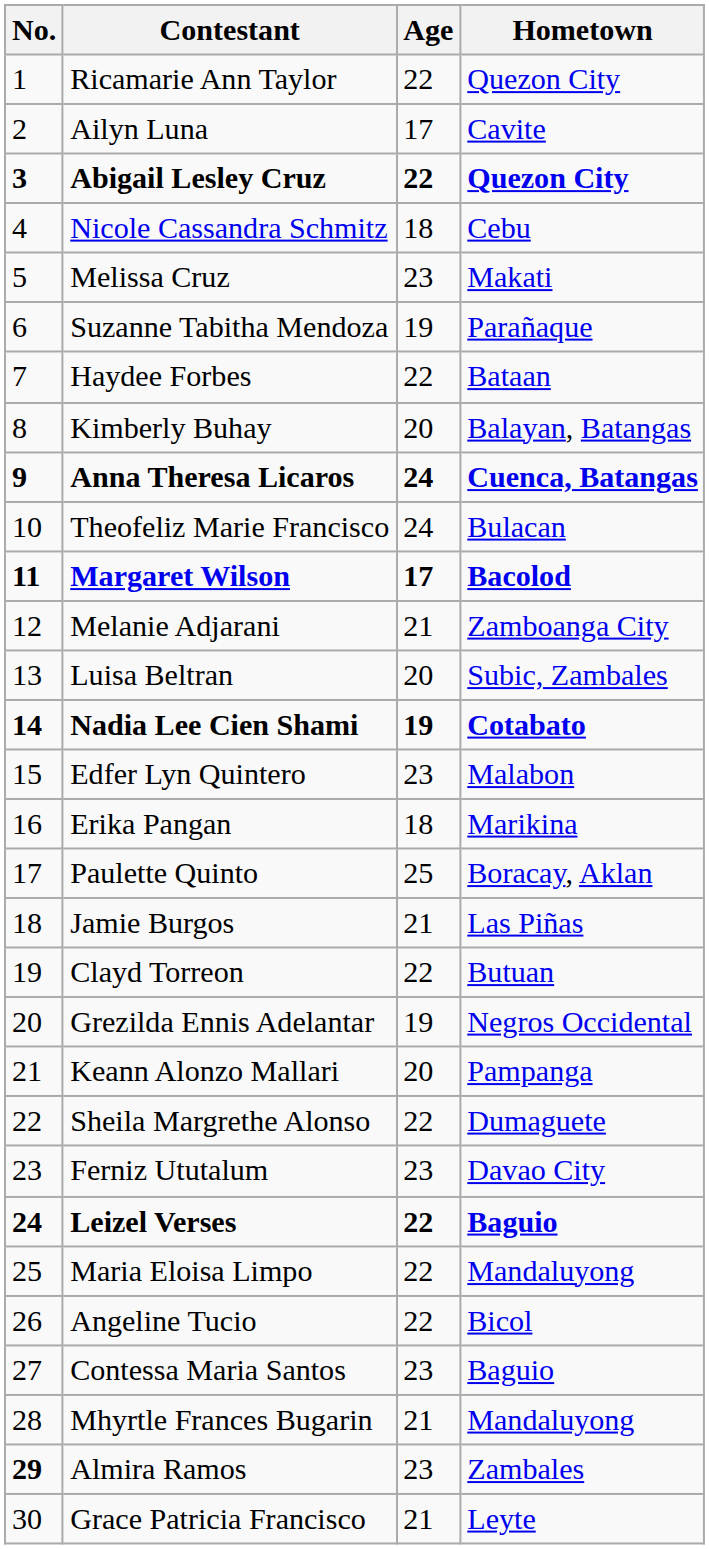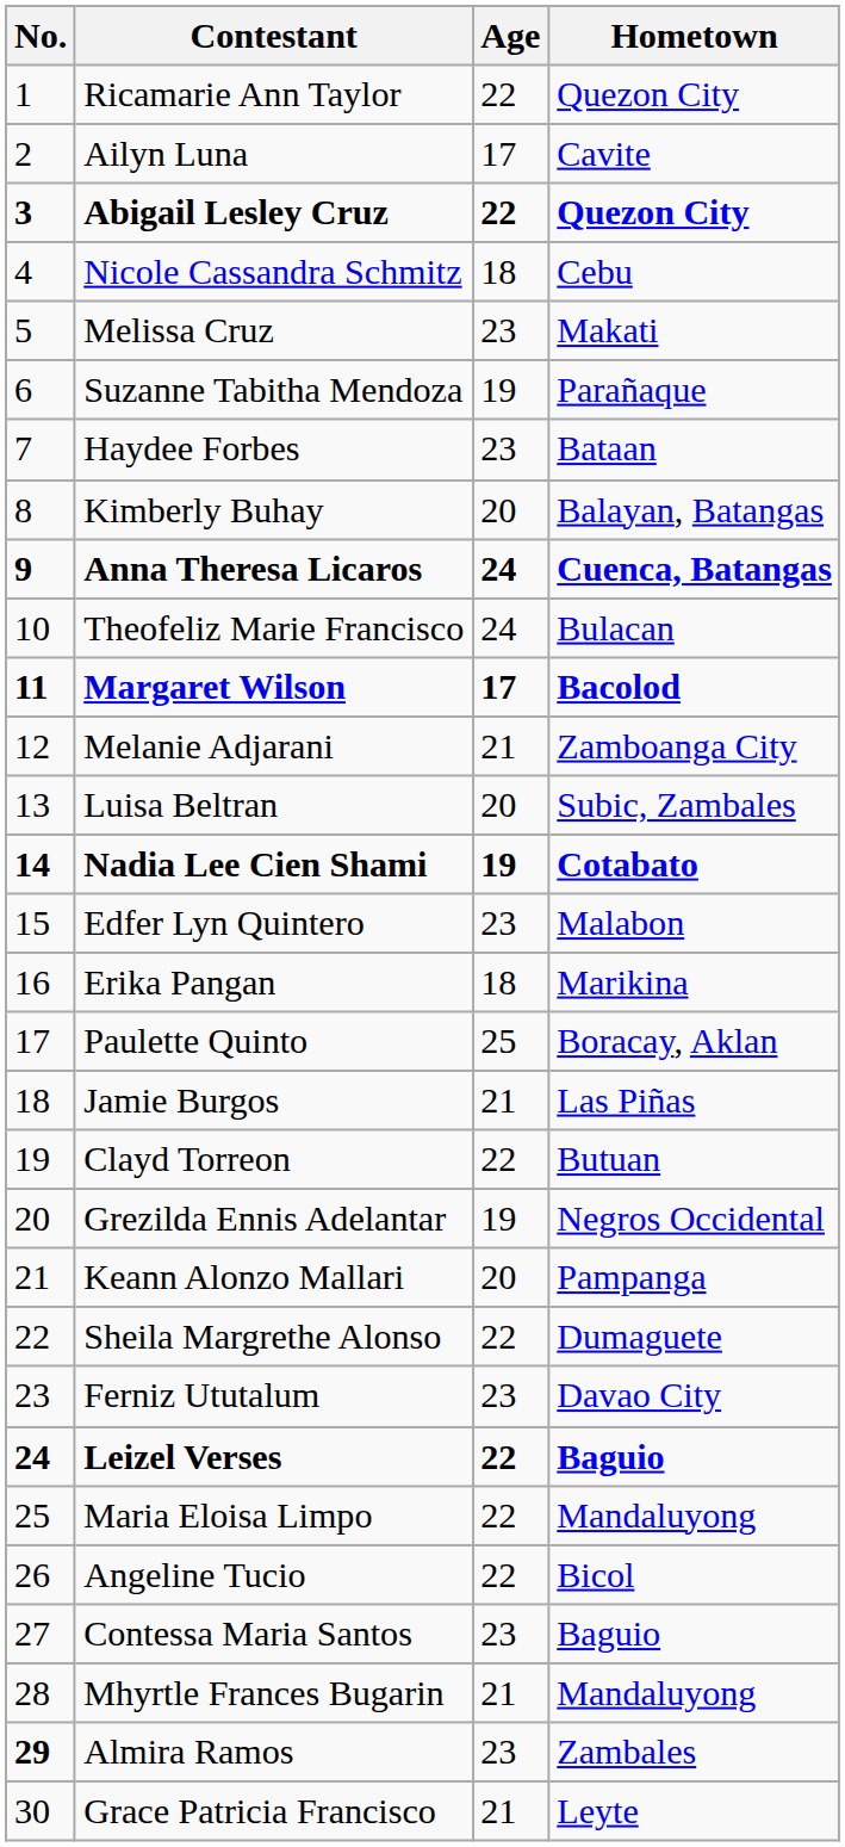 <table class="wikitable sortable" style="font-size:95%;">
 <tr>
 <th>No.</th>
 <th>Contestant</th>
 <th>Age</th>
 <th>Hometown</th>
 </tr>
 <tr>
 <td>1</td>
 <td>Ricamarie Ann Taylor</td>
 <td>22</td>
 <td><a href='#'>Quezon City</a></td>
 </tr>
 <tr>
 <td>2</td>
 <td>Ailyn Luna</td>
 <td>17</td>
 <td><a href='#'>Cavite</a></td>
 </tr>
 <tr>
 <td><strong>3</strong></td>
 <td><strong>Abigail Lesley Cruz</strong></td>
 <td><strong>22</strong></td>
 <td><strong><a href='#'>Quezon City</a></strong></td>
 </tr>
 <tr>
 <td>4</td>
 <td><a href='#'>Nicole Cassandra Schmitz</a></td>
 <td>18</td>
 <td><a href='#'>Cebu</a></td>
 </tr>
 <tr>
 <td>5</td>
 <td>Melissa Cruz</td>
 <td>23</td>
 <td><a href='#'>Makati</a></td>
 </tr>
 <tr>
 <td>6</td>
 <td>Suzanne Tabitha Mendoza</td>
 <td>19</td>
 <td><a href='#'>Parañaque</a></td>
 </tr>
 <tr>
 <td>7</td>
 <td>Haydee Forbes</td>
-<td>22</td>
+<td>23</td>
 <td><a href='#'>Bataan</a></td>
 </tr>
 <tr>
 <td>8</td>
 <td>Kimberly Buhay</td>
 <td>20</td>
 <td><a href='#'>Balayan</a>, <a href='#'>Batangas</a></td>
 </tr>
 <tr>
 <td><strong>9</strong></td>
 <td><strong>Anna Theresa Licaros</strong></td>
 <td><strong>24</strong></td>
 <td><strong><a href='#'>Cuenca, Batangas</a></strong></td>
 </tr>
 <tr>
 <td>10</td>
 <td>Theofeliz Marie Francisco</td>
 <td>24</td>
 <td><a href='#'>Bulacan</a></td>
 </tr>
 <tr>
 <td><strong>11</strong></td>
 <td><strong><a href='#'>Margaret Wilson</a></strong></td>
 <td><strong>17</strong></td>
 <td><strong><a href='#'>Bacolod</a></strong></td>
 </tr>
 <tr>
 <td>12</td>
 <td>Melanie Adjarani</td>
 <td>21</td>
 <td><a href='#'>Zamboanga City</a></td>
 </tr>
 <tr>
 <td>13</td>
 <td>Luisa Beltran</td>
 <td>20</td>
 <td><a href='#'>Subic, Zambales</a></td>
 </tr>
 <tr>
 <td><strong>14</strong></td>
 <td><strong>Nadia Lee Cien Shami</strong></td>
 <td><strong>19</strong></td>
 <td><strong><a href='#'>Cotabato</a></strong></td>
 </tr>
 <tr>
 <td>15</td>
 <td>Edfer Lyn Quintero</td>
 <td>23</td>
 <td><a href='#'>Malabon</a></td>
 </tr>
 <tr>
 <td>16</td>
 <td>Erika Pangan</td>
 <td>18</td>
 <td><a href='#'>Marikina</a></td>
 </tr>
 <tr>
 <td>17</td>
 <td>Paulette Quinto</td>
 <td>25</td>
 <td><a href='#'>Boracay</a>, <a href='#'>Aklan</a></td>
 </tr>
 <tr>
 <td>18</td>
 <td>Jamie Burgos</td>
 <td>21</td>
 <td><a href='#'>Las Piñas</a></td>
 </tr>
 <tr>
 <td>19</td>
 <td>Clayd Torreon</td>
 <td>22</td>
 <td><a href='#'>Butuan</a></td>
 </tr>
 <tr>
 <td>20</td>
 <td>Grezilda Ennis Adelantar</td>
 <td>19</td>
 <td><a href='#'>Negros Occidental</a></td>
 </tr>
 <tr>
 <td>21</td>
 <td>Keann Alonzo Mallari</td>
 <td>20</td>
 <td><a href='#'>Pampanga</a></td>
 </tr>
 <tr>
 <td>22</td>
 <td>Sheila Margrethe Alonso</td>
 <td>22</td>
 <td><a href='#'>Dumaguete</a></td>
 </tr>
 <tr>
 <td>23</td>
 <td>Ferniz Ututalum</td>
 <td>23</td>
 <td><a href='#'>Davao City</a></td>
 </tr>
 <tr>
 <td><strong>24</strong></td>
 <td><strong>Leizel Verses</strong></td>
 <td><strong>22</strong></td>
 <td><strong><a href='#'>Baguio</a></strong></td>
 </tr>
 <tr>
 <td>25</td>
 <td>Maria Eloisa Limpo</td>
 <td>22</td>
 <td><a href='#'>Mandaluyong</a></td>
 </tr>
 <tr>
 <td>26</td>
 <td>Angeline Tucio</td>
 <td>22</td>
 <td><a href='#'>Bicol</a></td>
 </tr>
 <tr>
 <td>27</td>
 <td>Contessa Maria Santos</td>
 <td>23</td>
 <td><a href='#'>Baguio</a></td>
 </tr>
 <tr>
 <td>28</td>
 <td>Mhyrtle Frances Bugarin</td>
 <td>21</td>
 <td><a href='#'>Mandaluyong</a></td>
 </tr>
 <tr>
 <td><strong>29</strong></td>
 <td>Almira Ramos</td>
 <td>23</td>
 <td><a href='#'>Zambales</a></td>
 </tr>
 <tr>
 <td>30</td>
 <td>Grace Patricia Francisco</td>
 <td>21</td>
 <td><a href='#'>Leyte</a></td>
 </tr>
 </table>
